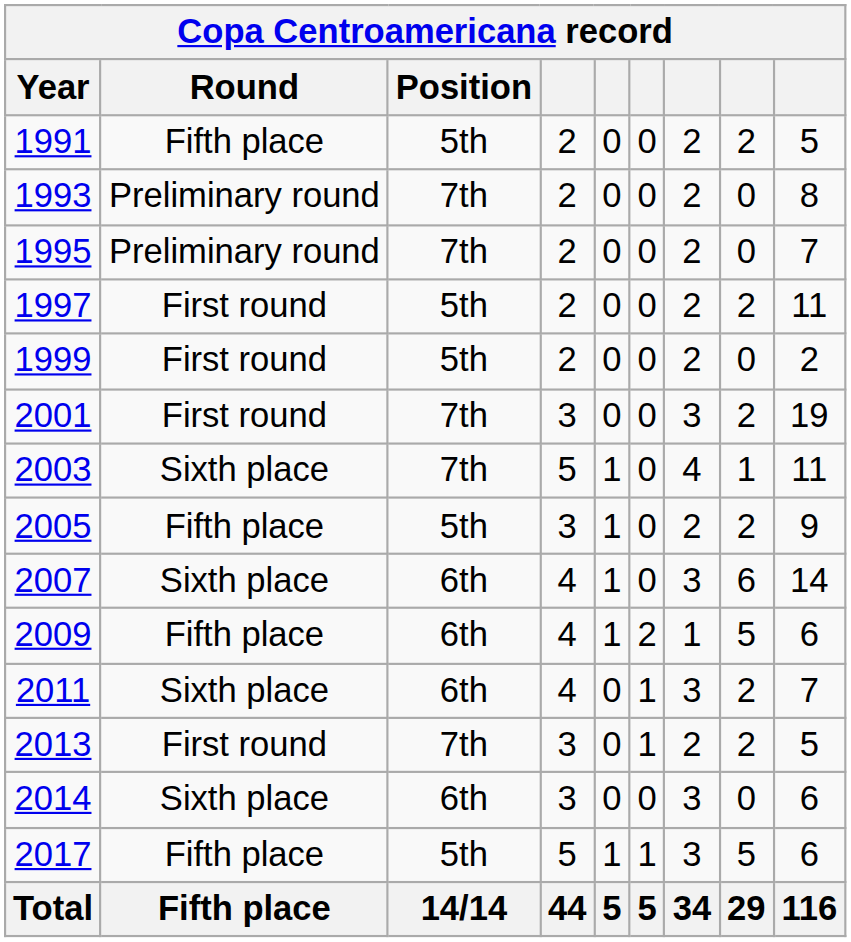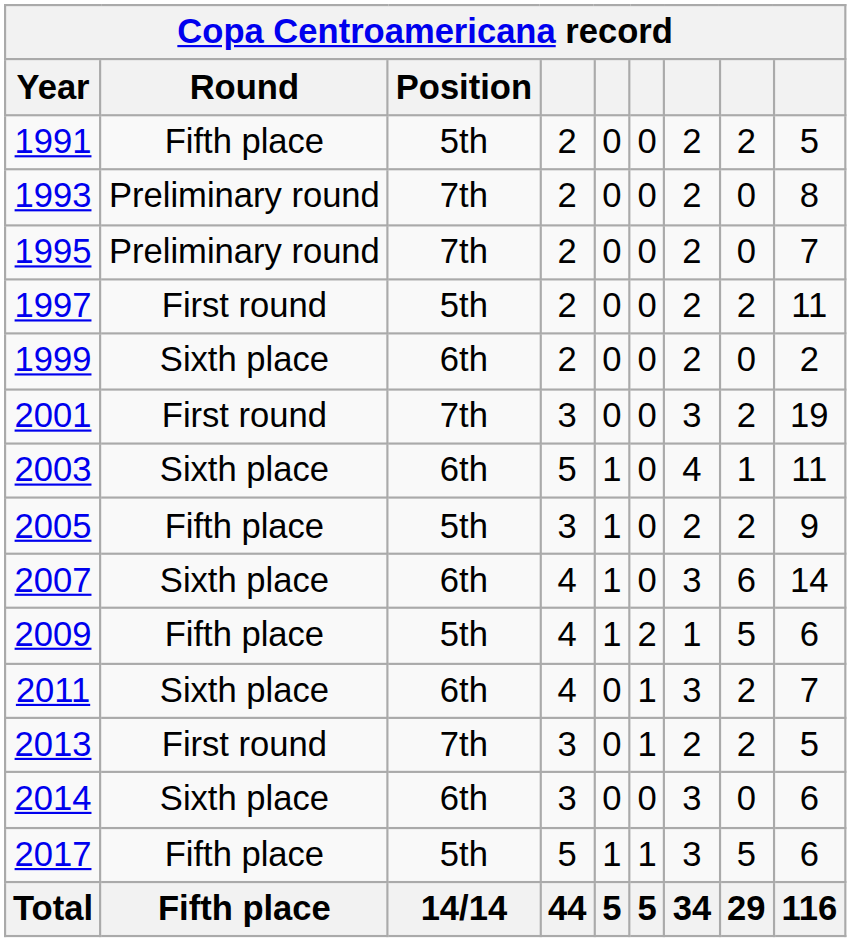 <table class="wikitable" style="text-align: center;">
 <tr>
 <th colspan=10><a href='#'>Copa Centroamericana</a> record</th>
 </tr>
 <tr>
 <th>Year</th>
 <th>Round</th>
 <th>Position</th>
 <th></th>
 <th></th>
 <th></th>
 <th></th>
 <th></th>
 <th></th>
 </tr>
 <tr>
 <td> <a href='#'>1991</a></td>
 <td>Fifth place</td>
 <td>5th</td>
 <td>2</td>
 <td>0</td>
 <td>0</td>
 <td>2</td>
 <td>2</td>
 <td>5</td>
 </tr>
 <tr>
 <td> <a href='#'>1993</a></td>
 <td>Preliminary round</td>
 <td>7th</td>
 <td>2</td>
 <td>0</td>
 <td>0</td>
 <td>2</td>
 <td>0</td>
 <td>8</td>
 </tr>
 <tr>
 <td> <a href='#'>1995</a></td>
 <td>Preliminary round</td>
 <td>7th</td>
 <td>2</td>
 <td>0</td>
 <td>0</td>
 <td>2</td>
 <td>0</td>
 <td>7</td>
 </tr>
 <tr>
 <td> <a href='#'>1997</a></td>
 <td>First round</td>
 <td>5th</td>
 <td>2</td>
 <td>0</td>
 <td>0</td>
 <td>2</td>
 <td>2</td>
 <td>11</td>
 </tr>
 <tr>
 <td> <a href='#'>1999</a></td>
-<td>First round</td>
-<td>5th</td>
+<td>Sixth place</td>
+<td>6th</td>
 <td>2</td>
 <td>0</td>
 <td>0</td>
 <td>2</td>
 <td>0</td>
 <td>2</td>
 </tr>
 <tr>
 <td> <a href='#'>2001</a></td>
 <td>First round</td>
 <td>7th</td>
 <td>3</td>
 <td>0</td>
 <td>0</td>
 <td>3</td>
 <td>2</td>
 <td>19</td>
 </tr>
 <tr>
 <td> <a href='#'>2003</a></td>
 <td>Sixth place</td>
-<td>7th</td>
+<td>6th</td>
 <td>5</td>
 <td>1</td>
 <td>0</td>
 <td>4</td>
 <td>1</td>
 <td>11</td>
 </tr>
 <tr>
 <td> <a href='#'>2005</a></td>
 <td>Fifth place</td>
 <td>5th</td>
 <td>3</td>
 <td>1</td>
 <td>0</td>
 <td>2</td>
 <td>2</td>
 <td>9</td>
 </tr>
 <tr>
 <td> <a href='#'>2007</a></td>
 <td>Sixth place</td>
 <td>6th</td>
 <td>4</td>
 <td>1</td>
 <td>0</td>
 <td>3</td>
 <td>6</td>
 <td>14</td>
 </tr>
 <tr>
 <td> <a href='#'>2009</a></td>
 <td>Fifth place</td>
-<td>6th</td>
+<td>5th</td>
 <td>4</td>
 <td>1</td>
 <td>2</td>
 <td>1</td>
 <td>5</td>
 <td>6</td>
 </tr>
 <tr>
 <td> <a href='#'>2011</a></td>
 <td>Sixth place</td>
 <td>6th</td>
 <td>4</td>
 <td>0</td>
 <td>1</td>
 <td>3</td>
 <td>2</td>
 <td>7</td>
 </tr>
 <tr>
 <td> <a href='#'>2013</a></td>
 <td>First round</td>
 <td>7th</td>
 <td>3</td>
 <td>0</td>
 <td>1</td>
 <td>2</td>
 <td>2</td>
 <td>5</td>
 </tr>
 <tr>
 <td> <a href='#'>2014</a></td>
 <td>Sixth place</td>
 <td>6th</td>
 <td>3</td>
 <td>0</td>
 <td>0</td>
 <td>3</td>
 <td>0</td>
 <td>6</td>
 </tr>
 <tr>
 <td> <a href='#'>2017</a></td>
 <td>Fifth place</td>
 <td>5th</td>
 <td>5</td>
 <td>1</td>
 <td>1</td>
 <td>3</td>
 <td>5</td>
 <td>6</td>
 </tr>
 <tr>
 <th>Total</th>
 <th>Fifth place</th>
 <th>14/14</th>
 <th>44</th>
 <th>5</th>
 <th>5</th>
 <th>34</th>
 <th>29</th>
 <th>116</th>
 </tr>
 </table>
